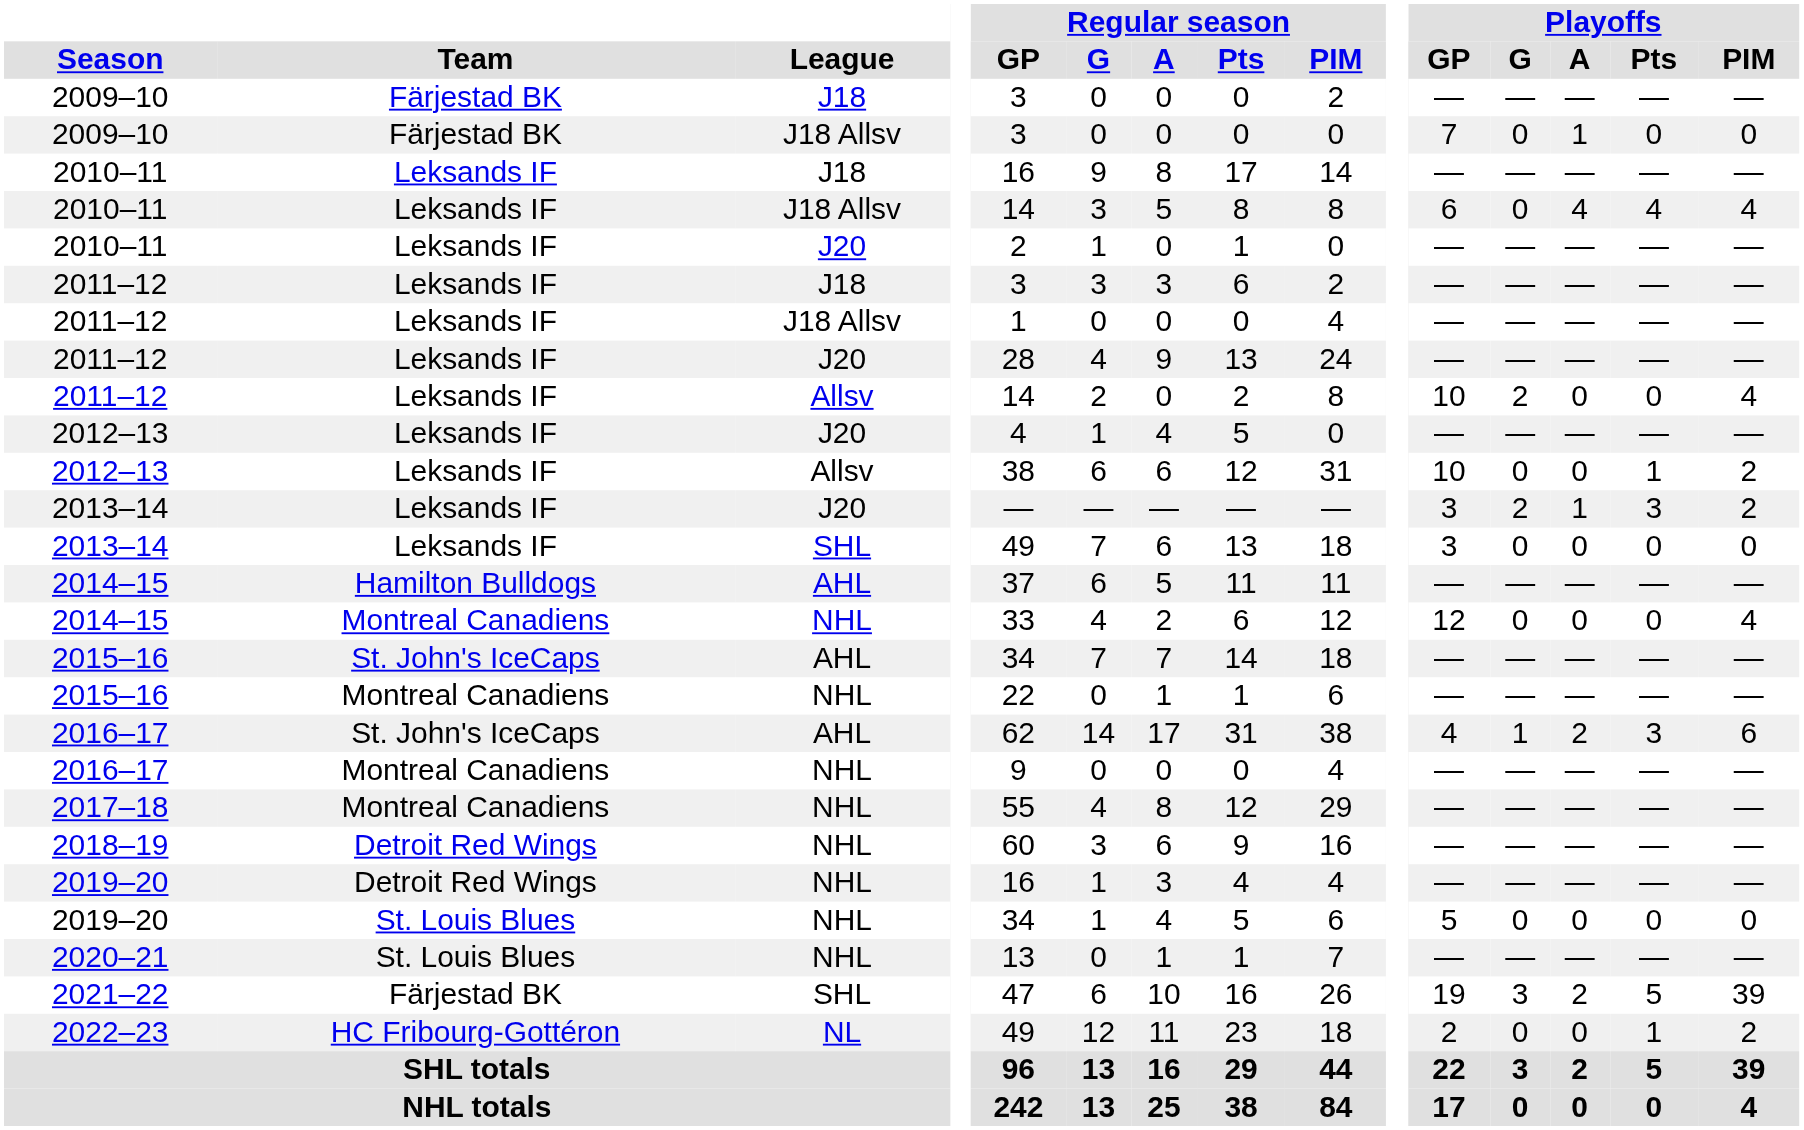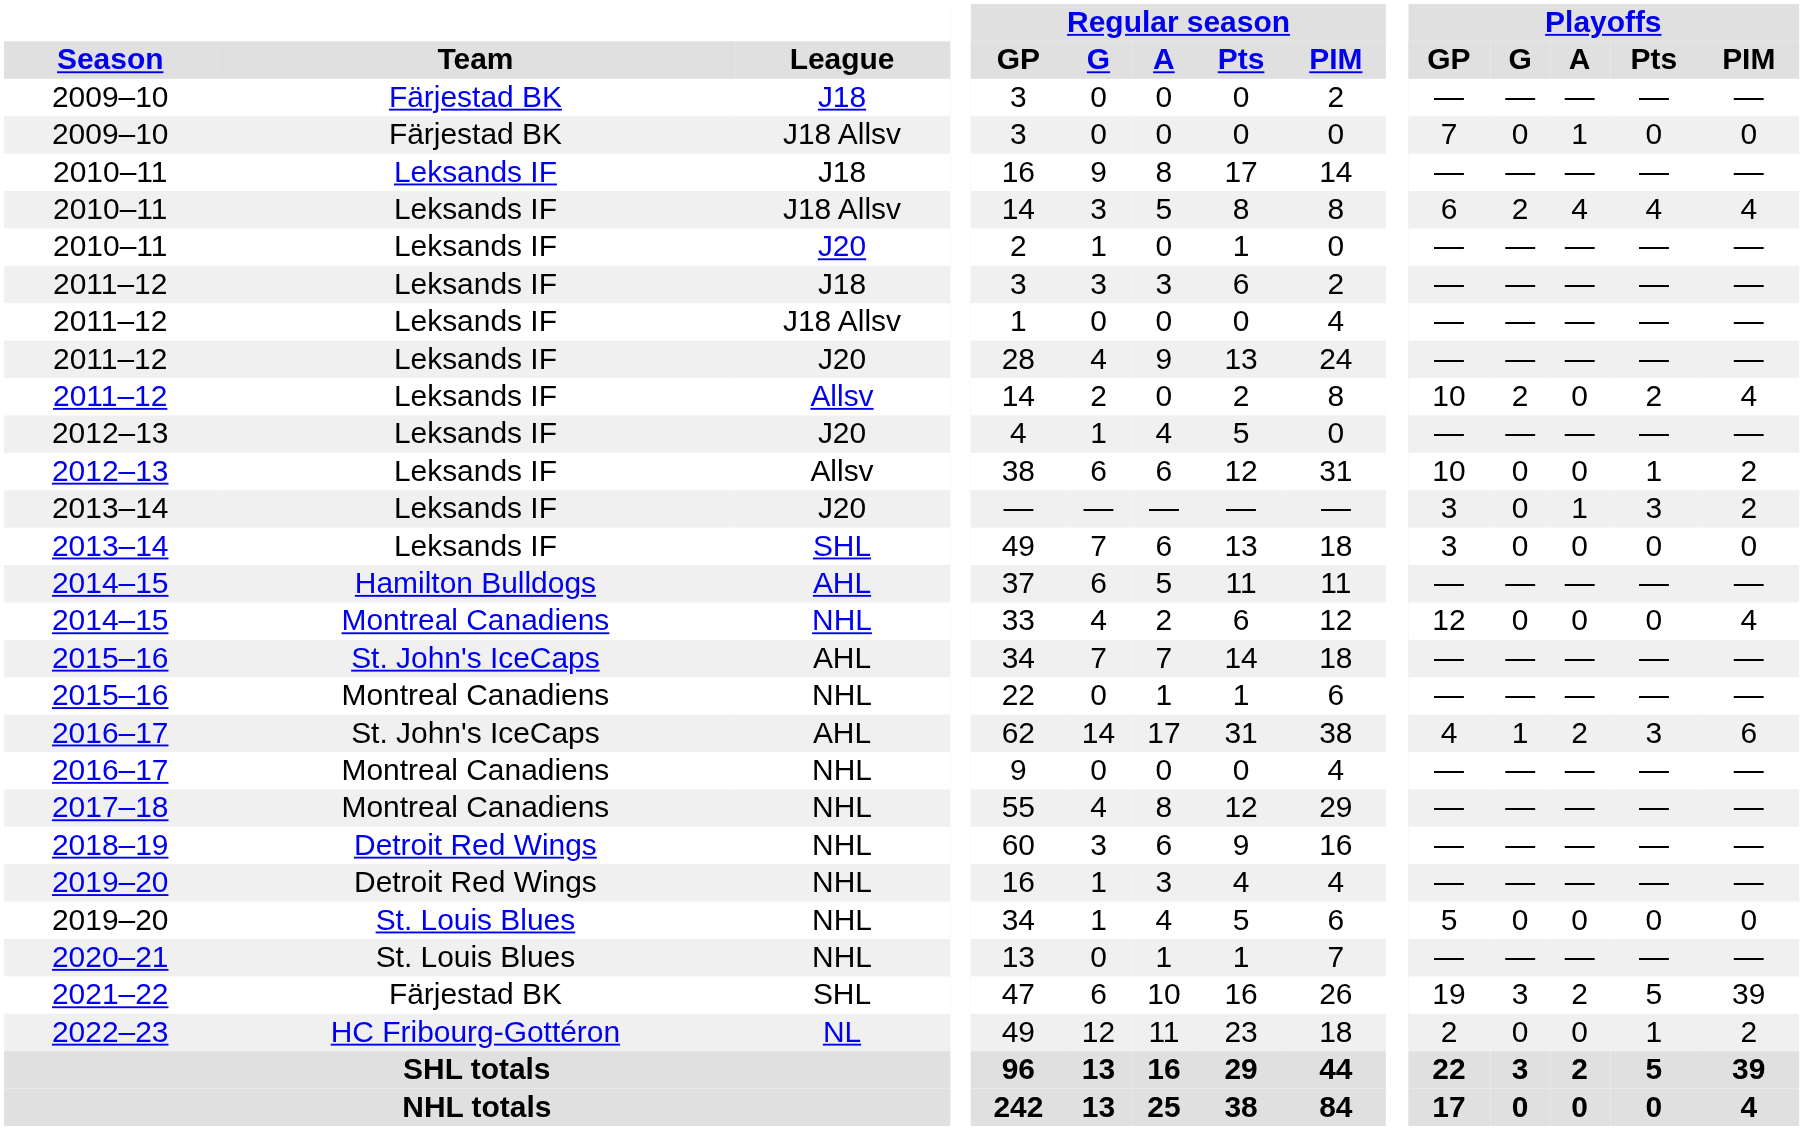 <table border="0" cellpadding="1" cellspacing="0" style="text-align:center; width:60em;">
 <tr style="background:#e0e0e0;">
 <th colspan="3" bgcolor="#ffffff"> </th>
 <th rowspan="99" bgcolor="#ffffff"> </th>
 <th colspan="5"><a href='#'>Regular season</a></th>
 <th rowspan="99" bgcolor="#ffffff"> </th>
 <th colspan="5"><a href='#'>Playoffs</a></th>
 </tr>
 <tr style="background:#e0e0e0;">
 <th><a href='#'>Season</a></th>
 <th>Team</th>
 <th>League</th>
 <th>GP</th>
 <th><a href='#'>G</a></th>
 <th><a href='#'>A</a></th>
 <th><a href='#'>Pts</a></th>
 <th><a href='#'>PIM</a></th>
 <th>GP</th>
 <th>G</th>
 <th>A</th>
 <th>Pts</th>
 <th>PIM</th>
 </tr>
 <tr>
 <td>2009–10</td>
 <td><a href='#'>Färjestad BK</a></td>
 <td><a href='#'>J18</a></td>
 <td>3</td>
 <td>0</td>
 <td>0</td>
 <td>0</td>
 <td>2</td>
 <td>—</td>
 <td>—</td>
 <td>—</td>
 <td>—</td>
 <td>—</td>
 </tr>
 <tr bgcolor="#f0f0f0">
 <td>2009–10</td>
 <td>Färjestad BK</td>
 <td>J18 Allsv</td>
 <td>3</td>
 <td>0</td>
 <td>0</td>
 <td>0</td>
 <td>0</td>
 <td>7</td>
 <td>0</td>
 <td>1</td>
 <td>0</td>
 <td>0</td>
 </tr>
 <tr>
 <td>2010–11</td>
 <td><a href='#'>Leksands IF</a></td>
 <td>J18</td>
 <td>16</td>
 <td>9</td>
 <td>8</td>
 <td>17</td>
 <td>14</td>
 <td>—</td>
 <td>—</td>
 <td>—</td>
 <td>—</td>
 <td>—</td>
 </tr>
 <tr bgcolor="#f0f0f0">
 <td>2010–11</td>
 <td>Leksands IF</td>
 <td>J18 Allsv</td>
 <td>14</td>
 <td>3</td>
 <td>5</td>
 <td>8</td>
 <td>8</td>
 <td>6</td>
-<td>0</td>
+<td>2</td>
 <td>4</td>
 <td>4</td>
 <td>4</td>
 </tr>
 <tr>
 <td>2010–11</td>
 <td>Leksands IF</td>
 <td><a href='#'>J20</a></td>
 <td>2</td>
 <td>1</td>
 <td>0</td>
 <td>1</td>
 <td>0</td>
 <td>—</td>
 <td>—</td>
 <td>—</td>
 <td>—</td>
 <td>—</td>
 </tr>
 <tr bgcolor="#f0f0f0">
 <td>2011–12</td>
 <td>Leksands IF</td>
 <td>J18</td>
 <td>3</td>
 <td>3</td>
 <td>3</td>
 <td>6</td>
 <td>2</td>
 <td>—</td>
 <td>—</td>
 <td>—</td>
 <td>—</td>
 <td>—</td>
 </tr>
 <tr>
 <td>2011–12</td>
 <td>Leksands IF</td>
 <td>J18 Allsv</td>
 <td>1</td>
 <td>0</td>
 <td>0</td>
 <td>0</td>
 <td>4</td>
 <td>—</td>
 <td>—</td>
 <td>—</td>
 <td>—</td>
 <td>—</td>
 </tr>
 <tr bgcolor="#f0f0f0">
 <td>2011–12</td>
 <td>Leksands IF</td>
 <td>J20</td>
 <td>28</td>
 <td>4</td>
 <td>9</td>
 <td>13</td>
 <td>24</td>
 <td>—</td>
 <td>—</td>
 <td>—</td>
 <td>—</td>
 <td>—</td>
 </tr>
 <tr>
 <td><a href='#'>2011–12</a></td>
 <td>Leksands IF</td>
 <td><a href='#'>Allsv</a></td>
 <td>14</td>
 <td>2</td>
 <td>0</td>
 <td>2</td>
 <td>8</td>
 <td>10</td>
 <td>2</td>
 <td>0</td>
-<td>0</td>
+<td>2</td>
 <td>4</td>
 </tr>
 <tr bgcolor="#f0f0f0">
 <td>2012–13</td>
 <td>Leksands IF</td>
 <td>J20</td>
 <td>4</td>
 <td>1</td>
 <td>4</td>
 <td>5</td>
 <td>0</td>
 <td>—</td>
 <td>—</td>
 <td>—</td>
 <td>—</td>
 <td>—</td>
 </tr>
 <tr>
 <td><a href='#'>2012–13</a></td>
 <td>Leksands IF</td>
 <td>Allsv</td>
 <td>38</td>
 <td>6</td>
 <td>6</td>
 <td>12</td>
 <td>31</td>
 <td>10</td>
 <td>0</td>
 <td>0</td>
 <td>1</td>
 <td>2</td>
 </tr>
 <tr bgcolor="#f0f0f0">
 <td>2013–14</td>
 <td>Leksands IF</td>
 <td>J20</td>
 <td>—</td>
 <td>—</td>
 <td>—</td>
 <td>—</td>
 <td>—</td>
 <td>3</td>
-<td>2</td>
+<td>0</td>
 <td>1</td>
 <td>3</td>
 <td>2</td>
 </tr>
 <tr>
 <td><a href='#'>2013–14</a></td>
 <td>Leksands IF</td>
 <td><a href='#'>SHL</a></td>
 <td>49</td>
 <td>7</td>
 <td>6</td>
 <td>13</td>
 <td>18</td>
 <td>3</td>
 <td>0</td>
 <td>0</td>
 <td>0</td>
 <td>0</td>
 </tr>
 <tr bgcolor="#f0f0f0">
 <td><a href='#'>2014–15</a></td>
 <td><a href='#'>Hamilton Bulldogs</a></td>
 <td><a href='#'>AHL</a></td>
 <td>37</td>
 <td>6</td>
 <td>5</td>
 <td>11</td>
 <td>11</td>
 <td>—</td>
 <td>—</td>
 <td>—</td>
 <td>—</td>
 <td>—</td>
 </tr>
 <tr>
 <td><a href='#'>2014–15</a></td>
 <td><a href='#'>Montreal Canadiens</a></td>
 <td><a href='#'>NHL</a></td>
 <td>33</td>
 <td>4</td>
 <td>2</td>
 <td>6</td>
 <td>12</td>
 <td>12</td>
 <td>0</td>
 <td>0</td>
 <td>0</td>
 <td>4</td>
 </tr>
 <tr bgcolor="#f0f0f0">
 <td><a href='#'>2015–16</a></td>
 <td><a href='#'>St. John's IceCaps</a></td>
 <td>AHL</td>
 <td>34</td>
 <td>7</td>
 <td>7</td>
 <td>14</td>
 <td>18</td>
 <td>—</td>
 <td>—</td>
 <td>—</td>
 <td>—</td>
 <td>—</td>
 </tr>
 <tr>
 <td><a href='#'>2015–16</a></td>
 <td>Montreal Canadiens</td>
 <td>NHL</td>
 <td>22</td>
 <td>0</td>
 <td>1</td>
 <td>1</td>
 <td>6</td>
 <td>—</td>
 <td>—</td>
 <td>—</td>
 <td>—</td>
 <td>—</td>
 </tr>
 <tr bgcolor="#f0f0f0">
 <td><a href='#'>2016–17</a></td>
 <td>St. John's IceCaps</td>
 <td>AHL</td>
 <td>62</td>
 <td>14</td>
 <td>17</td>
 <td>31</td>
 <td>38</td>
 <td>4</td>
 <td>1</td>
 <td>2</td>
 <td>3</td>
 <td>6</td>
 </tr>
 <tr>
 <td><a href='#'>2016–17</a></td>
 <td>Montreal Canadiens</td>
 <td>NHL</td>
 <td>9</td>
 <td>0</td>
 <td>0</td>
 <td>0</td>
 <td>4</td>
 <td>—</td>
 <td>—</td>
 <td>—</td>
 <td>—</td>
 <td>—</td>
 </tr>
 <tr bgcolor="#f0f0f0">
 <td><a href='#'>2017–18</a></td>
 <td>Montreal Canadiens</td>
 <td>NHL</td>
 <td>55</td>
 <td>4</td>
 <td>8</td>
 <td>12</td>
 <td>29</td>
 <td>—</td>
 <td>—</td>
 <td>—</td>
 <td>—</td>
 <td>—</td>
 </tr>
 <tr>
 <td><a href='#'>2018–19</a></td>
 <td><a href='#'>Detroit Red Wings</a></td>
 <td>NHL</td>
 <td>60</td>
 <td>3</td>
 <td>6</td>
 <td>9</td>
 <td>16</td>
 <td>—</td>
 <td>—</td>
 <td>—</td>
 <td>—</td>
 <td>—</td>
 </tr>
 <tr bgcolor="#f0f0f0">
 <td><a href='#'>2019–20</a></td>
 <td>Detroit Red Wings</td>
 <td>NHL</td>
 <td>16</td>
 <td>1</td>
 <td>3</td>
 <td>4</td>
 <td>4</td>
 <td>—</td>
 <td>—</td>
 <td>—</td>
 <td>—</td>
 <td>—</td>
 </tr>
 <tr>
 <td>2019–20</td>
 <td><a href='#'>St. Louis Blues</a></td>
 <td>NHL</td>
 <td>34</td>
 <td>1</td>
 <td>4</td>
 <td>5</td>
 <td>6</td>
 <td>5</td>
 <td>0</td>
 <td>0</td>
 <td>0</td>
 <td>0</td>
 </tr>
 <tr bgcolor="#f0f0f0">
 <td><a href='#'>2020–21</a></td>
 <td>St. Louis Blues</td>
 <td>NHL</td>
 <td>13</td>
 <td>0</td>
 <td>1</td>
 <td>1</td>
 <td>7</td>
 <td>—</td>
 <td>—</td>
 <td>—</td>
 <td>—</td>
 <td>—</td>
 </tr>
 <tr>
 <td><a href='#'>2021–22</a></td>
 <td>Färjestad BK</td>
 <td>SHL</td>
 <td>47</td>
 <td>6</td>
 <td>10</td>
 <td>16</td>
 <td>26</td>
 <td>19</td>
 <td>3</td>
 <td>2</td>
 <td>5</td>
 <td>39</td>
 </tr>
 <tr bgcolor="#f0f0f0">
 <td><a href='#'>2022–23</a></td>
 <td><a href='#'>HC Fribourg-Gottéron</a></td>
 <td><a href='#'>NL</a></td>
 <td>49</td>
 <td>12</td>
 <td>11</td>
 <td>23</td>
 <td>18</td>
 <td>2</td>
 <td>0</td>
 <td>0</td>
 <td>1</td>
 <td>2</td>
 </tr>
 <tr bgcolor="#e0e0e0">
 <th colspan="3">SHL totals</th>
 <th>96</th>
 <th>13</th>
 <th>16</th>
 <th>29</th>
 <th>44</th>
 <th>22</th>
 <th>3</th>
 <th>2</th>
 <th>5</th>
 <th>39</th>
 </tr>
 <tr bgcolor="#e0e0e0">
 <th colspan="3">NHL totals</th>
 <th>242</th>
 <th>13</th>
 <th>25</th>
 <th>38</th>
 <th>84</th>
 <th>17</th>
 <th>0</th>
 <th>0</th>
 <th>0</th>
 <th>4</th>
 </tr>
 </table>
